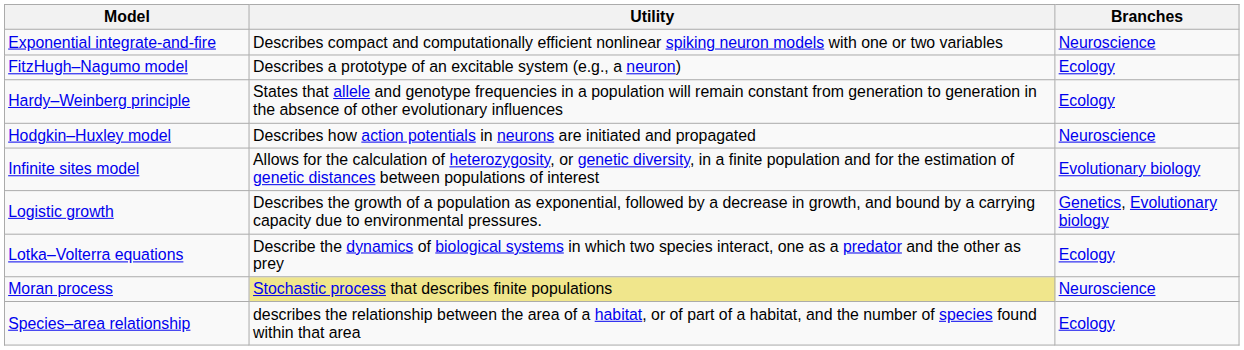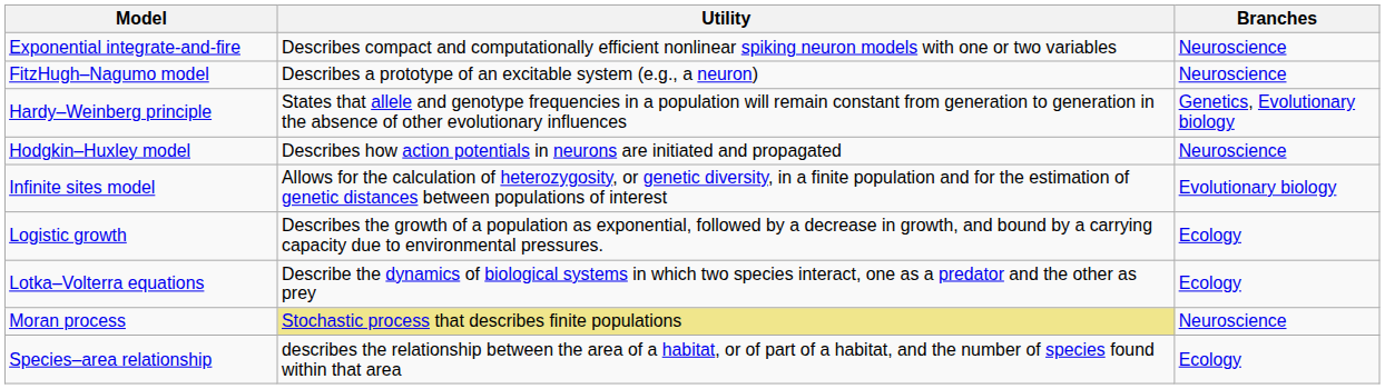 <table Class="wikitable sortable">
 <tr>
 <th style="width:15em;">Model</th>
 <th>Utility</th>
 <th>Branches</th>
 </tr>
 <tr>
 <td><a href='#'>Exponential integrate-and-fire</a></td>
 <td>Describes compact and computationally efficient nonlinear <a href='#'>spiking neuron models</a> with one or two variables</td>
 <td><a href='#'>Neuroscience</a></td>
 </tr>
 <tr>
 <td><a href='#'>FitzHugh–Nagumo model</a></td>
 <td>Describes a prototype of an excitable system (e.g., a <a href='#'>neuron</a>)</td>
-<td><a href='#'>Ecology</a></td>
+<td><a href='#'>Neuroscience</a></td>
 </tr>
 <tr>
 <td><a href='#'>Hardy–Weinberg principle</a></td>
 <td>States that <a href='#'>allele</a> and genotype frequencies in a population will remain constant from generation to generation in the absence of other evolutionary influences</td>
-<td><a href='#'>Ecology</a></td>
+<td><a href='#'>Genetics</a>, <a href='#'>Evolutionary biology</a></td>
 </tr>
 <tr>
 <td><a href='#'>Hodgkin–Huxley model</a></td>
 <td>Describes how <a href='#'>action potentials</a> in <a href='#'>neurons</a> are initiated and propagated</td>
 <td><a href='#'>Neuroscience</a></td>
 </tr>
 <tr>
 <td><a href='#'>Infinite sites model</a></td>
 <td>Allows for the calculation of <a href='#'>heterozygosity</a>, or <a href='#'>genetic diversity</a>, in a finite population and for the estimation of <a href='#'>genetic distances</a> between populations of interest</td>
 <td><a href='#'>Evolutionary biology</a></td>
 </tr>
 <tr>
 <td><a href='#'>Logistic growth</a></td>
 <td>Describes the growth of a population as exponential, followed by a decrease in growth, and bound by a carrying capacity due to environmental pressures.</td>
-<td><a href='#'>Genetics</a>, <a href='#'>Evolutionary biology</a></td>
+<td><a href='#'>Ecology</a></td>
 </tr>
 <tr>
 <td><a href='#'>Lotka–Volterra equations</a></td>
 <td>Describe the <a href='#'>dynamics</a> of <a href='#'>biological systems</a> in which two species interact, one as a <a href='#'>predator</a> and the other as prey</td>
 <td><a href='#'>Ecology</a></td>
 </tr>
 <tr>
 <td><a href='#'>Moran process</a></td>
 <td style="background: khaki;"><a href='#'>Stochastic process</a> that describes finite populations</td>
 <td><a href='#'>Neuroscience</a></td>
 </tr>
 <tr>
 <td><a href='#'>Species–area relationship</a></td>
 <td>describes the relationship between the area of a <a href='#'>habitat</a>, or of part of a habitat, and the number of <a href='#'>species</a> found within that area</td>
 <td><a href='#'>Ecology</a></td>
 </tr>
 </table>
